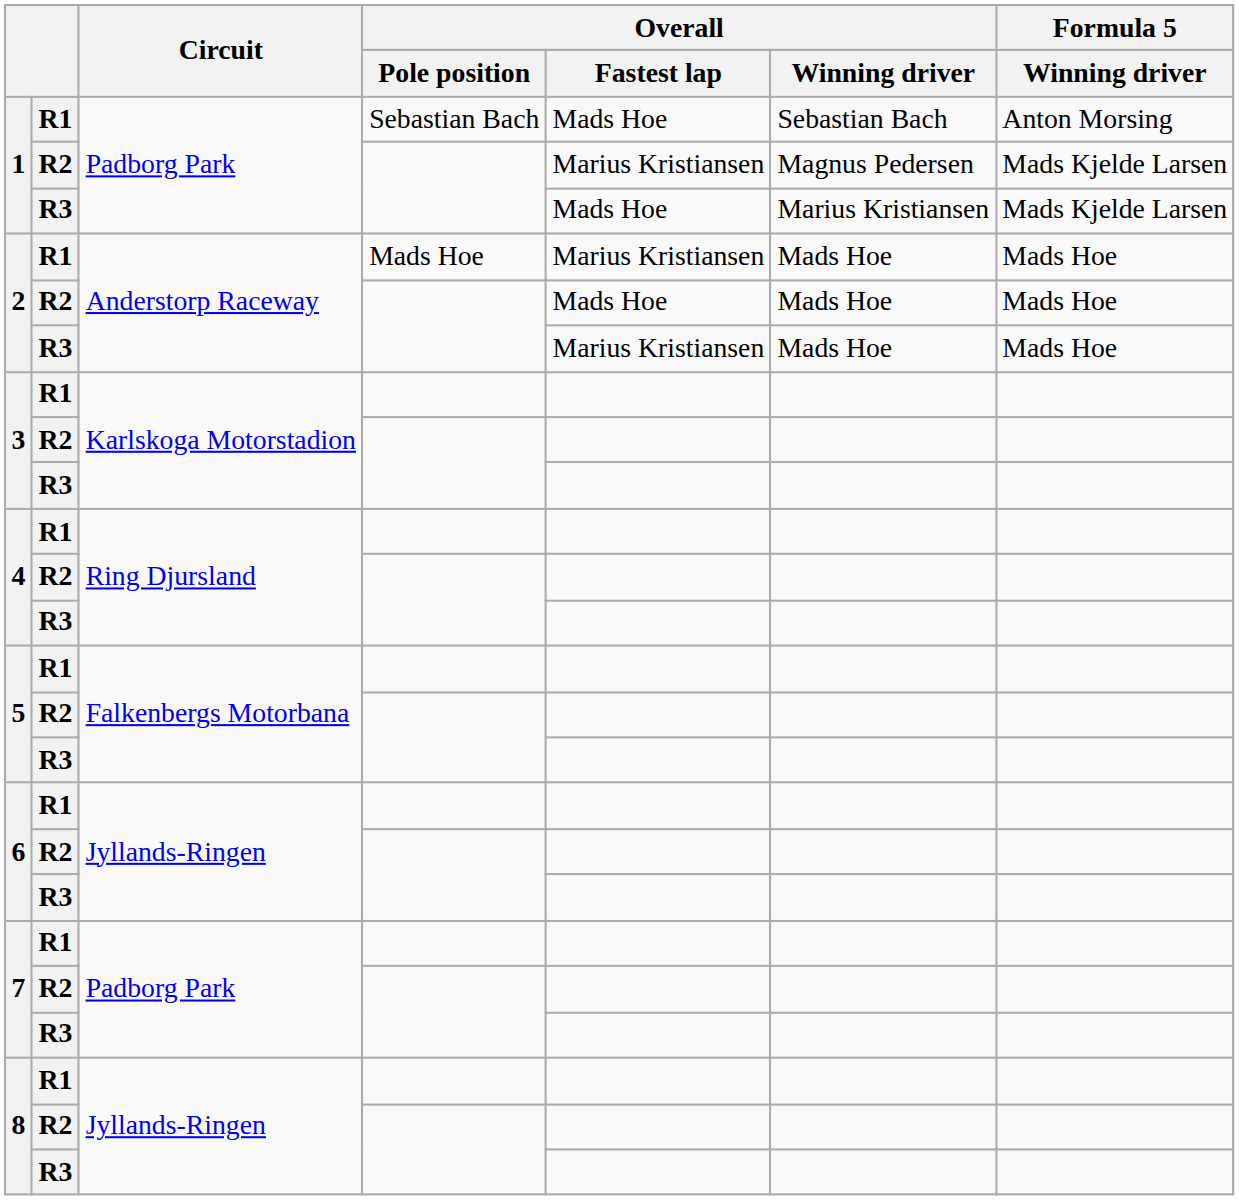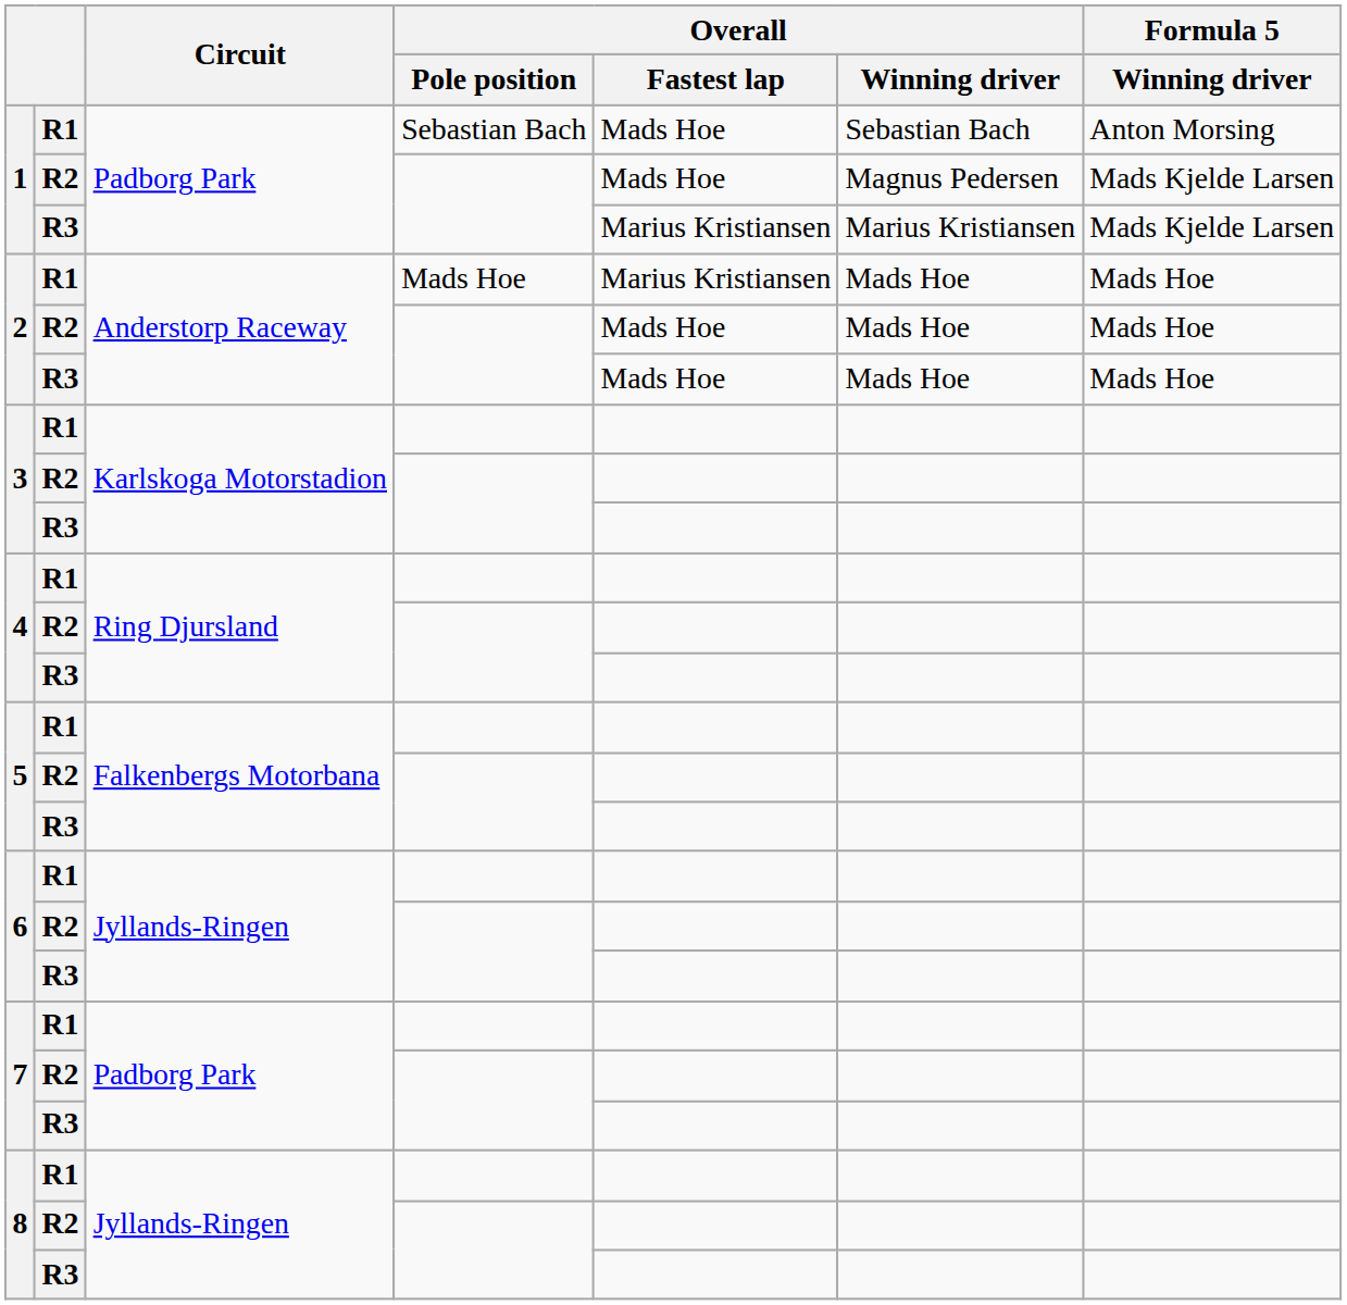 <table class="wikitable" style="font-size: 85%">
 <tr>
 <th colspan=2 rowspan=2></th>
 <th rowspan=2>Circuit</th>
 <th colspan=3>Overall</th>
 <th>Formula 5</th>
 </tr>
 <tr>
 <th>Pole position</th>
 <th>Fastest lap</th>
 <th>Winning driver</th>
 <th>Winning driver</th>
 </tr>
 <tr>
 <th rowspan=3>1</th>
 <th>R1</th>
 <td rowspan=3> <a href='#'>Padborg Park</a></td>
 <td> Sebastian Bach</td>
 <td> Mads Hoe</td>
 <td> Sebastian Bach</td>
 <td> Anton Morsing</td>
 </tr>
 <tr>
 <th>R2</th>
 <td rowspan=2></td>
-<td> Marius Kristiansen</td>
+<td> Mads Hoe</td>
 <td> Magnus Pedersen</td>
 <td> Mads Kjelde Larsen</td>
 </tr>
 <tr>
 <th>R3</th>
-<td> Mads Hoe</td>
+<td> Marius Kristiansen</td>
 <td> Marius Kristiansen</td>
 <td> Mads Kjelde Larsen</td>
 </tr>
 <tr>
 <th rowspan=3>2</th>
 <th>R1</th>
 <td rowspan=3> <a href='#'>Anderstorp Raceway</a></td>
 <td> Mads Hoe</td>
 <td> Marius Kristiansen</td>
 <td> Mads Hoe</td>
 <td> Mads Hoe</td>
 </tr>
 <tr>
 <th>R2</th>
 <td rowspan=2></td>
 <td> Mads Hoe</td>
 <td> Mads Hoe</td>
 <td> Mads Hoe</td>
 </tr>
 <tr>
 <th>R3</th>
-<td> Marius Kristiansen</td>
+<td> Mads Hoe</td>
 <td> Mads Hoe</td>
 <td> Mads Hoe</td>
 </tr>
 <tr>
 <th rowspan=3>3</th>
 <th>R1</th>
 <td rowspan=3> <a href='#'>Karlskoga Motorstadion</a></td>
 <td></td>
 <td></td>
 <td></td>
 <td></td>
 </tr>
 <tr>
 <th>R2</th>
 <td rowspan=2></td>
 <td></td>
 <td></td>
 <td></td>
 </tr>
 <tr>
 <th>R3</th>
 <td></td>
 <td></td>
 <td></td>
 </tr>
 <tr>
 <th rowspan=3>4</th>
 <th>R1</th>
 <td rowspan=3> <a href='#'>Ring Djursland</a></td>
 <td></td>
 <td></td>
 <td></td>
 <td></td>
 </tr>
 <tr>
 <th>R2</th>
 <td rowspan=2></td>
 <td></td>
 <td></td>
 <td></td>
 </tr>
 <tr>
 <th>R3</th>
 <td></td>
 <td></td>
 <td></td>
 </tr>
 <tr>
 <th rowspan=3>5</th>
 <th>R1</th>
 <td rowspan=3> <a href='#'>Falkenbergs Motorbana</a></td>
 <td></td>
 <td></td>
 <td></td>
 <td></td>
 </tr>
 <tr>
 <th>R2</th>
 <td rowspan=2></td>
 <td></td>
 <td></td>
 <td></td>
 </tr>
 <tr>
 <th>R3</th>
 <td></td>
 <td></td>
 <td></td>
 </tr>
 <tr>
 <th rowspan=3>6</th>
 <th>R1</th>
 <td rowspan=3> <a href='#'>Jyllands-Ringen</a></td>
 <td></td>
 <td></td>
 <td></td>
 <td></td>
 </tr>
 <tr>
 <th>R2</th>
 <td rowspan=2></td>
 <td></td>
 <td></td>
 <td></td>
 </tr>
 <tr>
 <th>R3</th>
 <td></td>
 <td></td>
 <td></td>
 </tr>
 <tr>
 <th rowspan=3>7</th>
 <th>R1</th>
 <td rowspan=3> <a href='#'>Padborg Park</a></td>
 <td></td>
 <td></td>
 <td></td>
 <td></td>
 </tr>
 <tr>
 <th>R2</th>
 <td rowspan=2></td>
 <td></td>
 <td></td>
 <td></td>
 </tr>
 <tr>
 <th>R3</th>
 <td></td>
 <td></td>
 <td></td>
 </tr>
 <tr>
 <th rowspan=3>8</th>
 <th>R1</th>
 <td rowspan=3> <a href='#'>Jyllands-Ringen</a></td>
 <td></td>
 <td></td>
 <td></td>
 <td></td>
 </tr>
 <tr>
 <th>R2</th>
 <td rowspan=2></td>
 <td></td>
 <td></td>
 <td></td>
 </tr>
 <tr>
 <th>R3</th>
 <td></td>
 <td></td>
 <td></td>
 </tr>
 </table>
